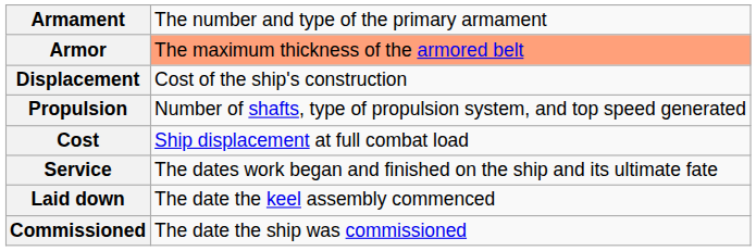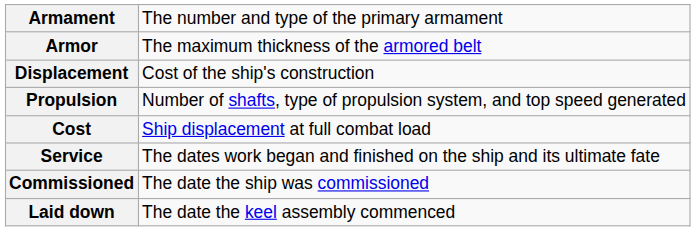 <table class="wikitable plainrowheaders" style="float: right; margin: 0 0 0 1em">
 <tr>
 <th scope="row">Armament</th>
 <td>The number and type of the primary armament</td>
 </tr>
 <tr>
 <th scope="row">Armor</th>
-<td style="background: lightsalmon;">The maximum thickness of the <a href='#'>armored belt</a></td>
+<td>The maximum thickness of the <a href='#'>armored belt</a></td>
 </tr>
 <tr>
 <th scope="row">Displacement</th>
 <td>Cost of the ship's construction</td>
 </tr>
 <tr>
 <th scope="row">Propulsion</th>
 <td>Number of <a href='#'>shafts</a>, type of propulsion system, and top speed generated</td>
 </tr>
 <tr>
 <th scope="row">Cost</th>
 <td><a href='#'>Ship displacement</a> at full combat load</td>
 </tr>
 <tr>
 <th scope="row">Service</th>
 <td>The dates work began and finished on the ship and its ultimate fate</td>
 </tr>
 <tr>
+<th scope="row">Commissioned</th>
+<td>The date the ship was <a href='#'>commissioned</a></td>
+</tr>
+<tr>
 <th scope="row">Laid down</th>
 <td>The date the <a href='#'>keel</a> assembly commenced</td>
 </tr>
-<tr>
-<th scope="row">Commissioned</th>
-<td>The date the ship was <a href='#'>commissioned</a></td>
-</tr>
 </table>
